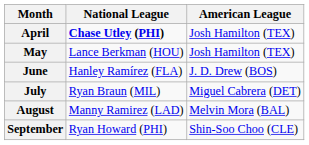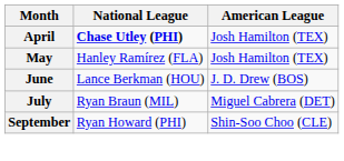 <table class="wikitable">
 <tr>
 <th>Month</th>
 <th>National League</th>
 <th>American League</th>
 </tr>
 <tr>
 <th>April</th>
 <td><strong><a href='#'>Chase Utley</a> (<a href='#'>PHI</a>)</strong></td>
 <td><a href='#'>Josh Hamilton</a> (<a href='#'>TEX</a>)</td>
 </tr>
 <tr>
 <th>May</th>
-<td><a href='#'>Lance Berkman</a> (<a href='#'>HOU</a>)</td>
+<td><a href='#'>Hanley Ramírez</a> (<a href='#'>FLA</a>)</td>
 <td><a href='#'>Josh Hamilton</a> (<a href='#'>TEX</a>)</td>
 </tr>
 <tr>
 <th>June</th>
-<td><a href='#'>Hanley Ramírez</a> (<a href='#'>FLA</a>)</td>
+<td><a href='#'>Lance Berkman</a> (<a href='#'>HOU</a>)</td>
 <td><a href='#'>J. D. Drew</a> (<a href='#'>BOS</a>)</td>
 </tr>
 <tr>
 <th>July</th>
 <td><a href='#'>Ryan Braun</a> (<a href='#'>MIL</a>)</td>
 <td><a href='#'>Miguel Cabrera</a> (<a href='#'>DET</a>)</td>
 </tr>
 <tr>
-<th>August</th>
-<td><a href='#'>Manny Ramirez</a> (<a href='#'>LAD</a>)</td>
-<td><a href='#'>Melvin Mora</a> (<a href='#'>BAL</a>)</td>
-</tr>
-<tr>
 <th>September</th>
 <td><a href='#'>Ryan Howard</a> (<a href='#'>PHI</a>)</td>
 <td><a href='#'>Shin-Soo Choo</a> (<a href='#'>CLE</a>)</td>
 </tr>
 </table>
